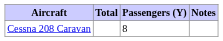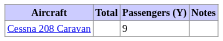 <table class="toccolours" border="1" cellpadding="3" style="margin:1em auto; border-collapse:collapse">
 <tr bgcolor=#ccccff>
 <th>Aircraft</th>
 <th>Total</th>
 <th>Passengers (Y)</th>
 <th>Notes</th>
 </tr>
 <tr>
 <td><a href='#'>Cessna 208 Caravan</a></td>
 <td></td>
-<td>8</td>
+<td>9</td>
 <td></td>
 </tr>
 </table>
